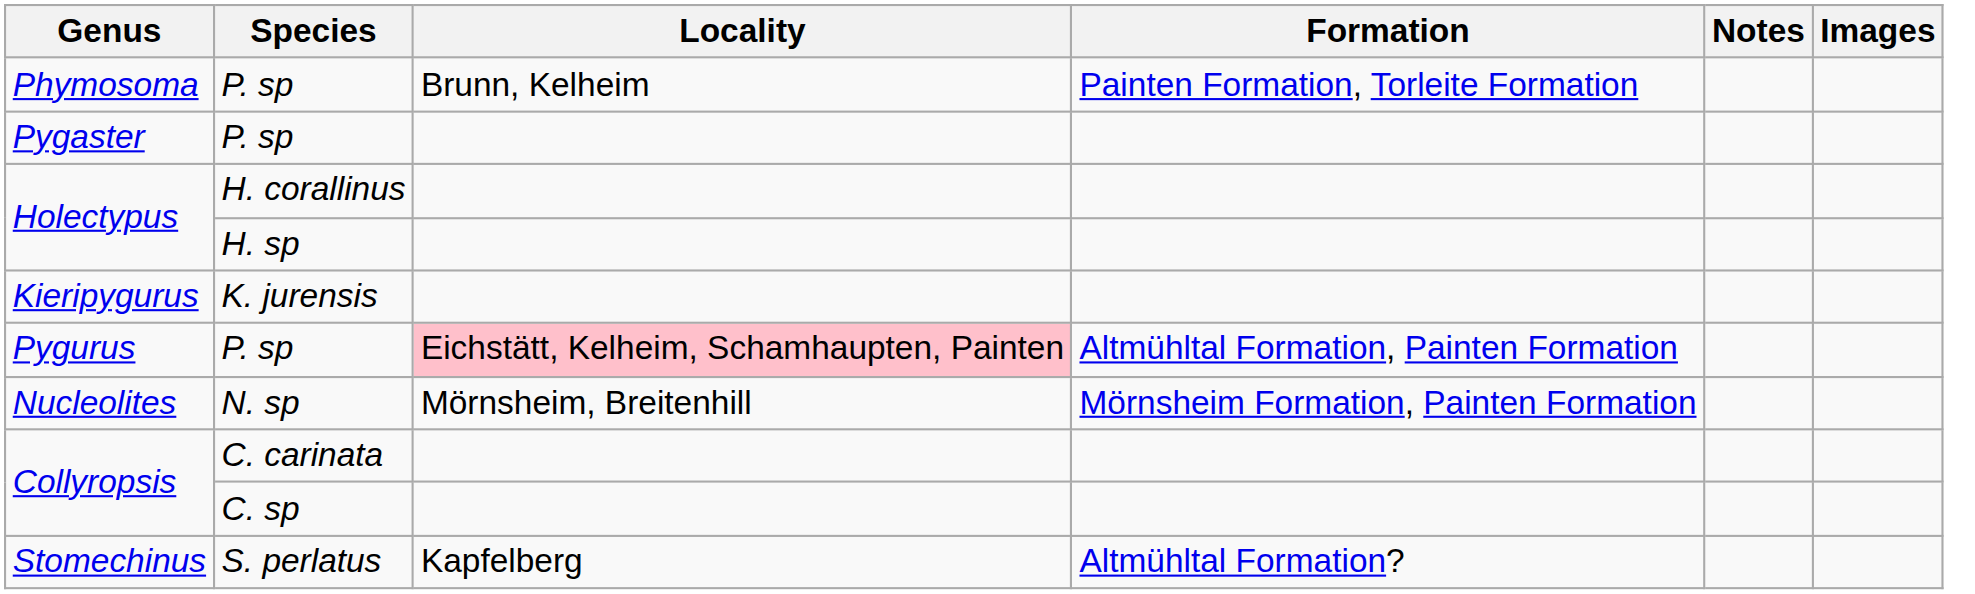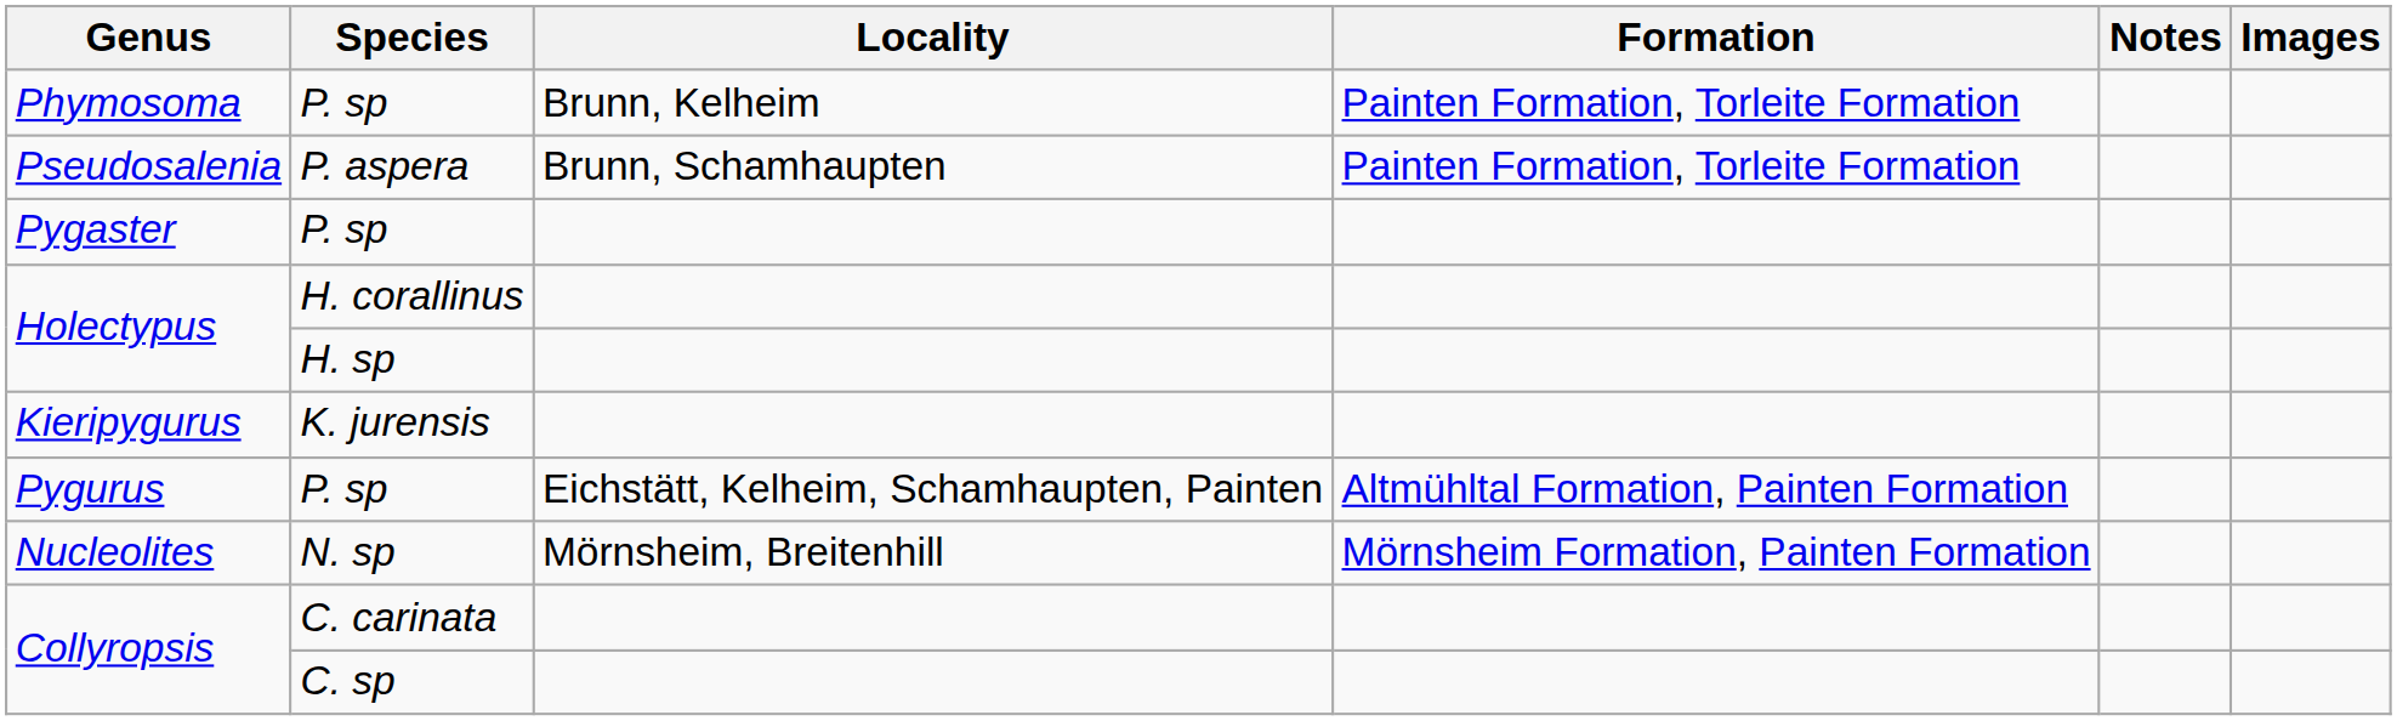 <table class="wikitable">
 <tr>
 <th>Genus</th>
 <th>Species</th>
 <th>Locality</th>
 <th>Formation</th>
 <th>Notes</th>
 <th>Images</th>
 </tr>
 <tr>
 <td><em><a href='#'>Phymosoma</a></em></td>
 <td><em>P. sp</em></td>
 <td>Brunn, Kelheim</td>
+<td><a href='#'>Painten Formation</a>, <a href='#'>Torleite Formation</a></td>
+<td></td>
+<td></td>
+</tr>
+<tr>
+<td><em><a href='#'>Pseudosalenia</a></em></td>
+<td><em>P. aspera</em></td>
+<td>Brunn, Schamhaupten</td>
 <td><a href='#'>Painten Formation</a>, <a href='#'>Torleite Formation</a></td>
 <td></td>
 <td></td>
 </tr>
 <tr>
 <td><em><a href='#'>Pygaster</a></em></td>
 <td><em>P. sp</em></td>
 <td></td>
 <td></td>
 <td></td>
 <td></td>
 </tr>
 <tr>
 <td rowspan="2"><em><a href='#'>Holectypus</a></em></td>
 <td><em>H. corallinus</em></td>
 <td></td>
 <td></td>
 <td></td>
 <td></td>
 </tr>
 <tr>
 <td><em>H. sp</em></td>
 <td></td>
 <td></td>
 <td></td>
 <td></td>
 </tr>
 <tr>
 <td><em><a href='#'>Kieripygurus</a></em></td>
 <td><em>K. jurensis</em></td>
 <td></td>
 <td></td>
 <td></td>
 <td></td>
 </tr>
 <tr>
 <td><em><a href='#'>Pygurus</a></em></td>
 <td><em>P. sp</em></td>
-<td style="background: pink;">Eichstätt, Kelheim, Schamhaupten, Painten</td>
+<td>Eichstätt, Kelheim, Schamhaupten, Painten</td>
 <td><a href='#'>Altmühltal Formation</a>, <a href='#'>Painten Formation</a></td>
 <td></td>
 <td></td>
 </tr>
 <tr>
 <td><em><a href='#'>Nucleolites</a></em></td>
 <td><em>N. sp</em></td>
 <td>Mörnsheim, Breitenhill</td>
 <td><a href='#'>Mörnsheim Formation</a>, <a href='#'>Painten Formation</a></td>
 <td></td>
 <td></td>
 </tr>
 <tr>
 <td rowspan="2"><em><a href='#'>Collyropsis</a></em></td>
 <td><em>C. carinata</em></td>
 <td></td>
 <td></td>
 <td></td>
 <td></td>
 </tr>
 <tr>
 <td><em>C. sp</em></td>
 <td></td>
 <td></td>
 <td></td>
 <td></td>
 </tr>
-<tr>
-<td><em><a href='#'>Stomechinus</a></em></td>
-<td><em>S. perlatus</em></td>
-<td>Kapfelberg</td>
-<td><a href='#'>Altmühltal Formation</a>?</td>
-<td></td>
-<td></td>
-</tr>
 </table>
